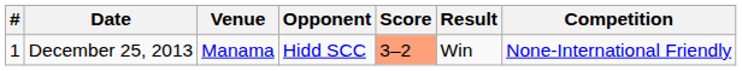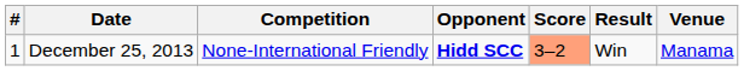 <table class="wikitable">
 <tr>
 <th>#</th>
 <th>Date</th>
-<th>Venue</th>
+<th>Competition</th>
 <th>Opponent</th>
 <th>Score</th>
 <th>Result</th>
-<th>Competition</th>
+<th>Venue</th>
 </tr>
 <tr>
 <td>1</td>
 <td>December 25, 2013</td>
-<td><a href='#'>Manama</a></td>
-<td> <a href='#'>Hidd SCC</a></td>
+<td><a href='#'>None-International Friendly</a></td>
+<td><strong> <a href='#'>Hidd SCC</a></strong></td>
 <td style="background: lightsalmon;">3–2</td>
 <td>Win</td>
-<td><a href='#'>None-International Friendly</a></td>
+<td><a href='#'>Manama</a></td>
 </tr>
 </table>
